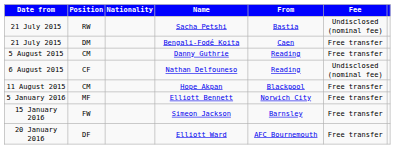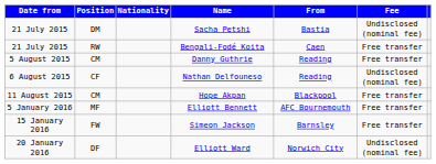 <table class="wikitable"  style="text-align:center; font-size:90%; ">
 <tr>
 <th style="background:#0000FF; color:white; width:100px;">Date from</th>
 <th style="background:#0000FF; color:white; width:50px;">Position</th>
 <th style="background:#0000FF; color:white; width:50px;">Nationality</th>
 <th style="background:#0000FF; color:white; width:150px;">Name</th>
 <th style="background:#0000FF; color:white; width:120px;">From</th>
 <th style="background:#0000FF; color:white; width:100px;">Fee</th>
 <th style="background:#0000FF; color:white;"></th>
 </tr>
 <tr>
 <td>21 July 2015</td>
-<td>RW</td>
+<td>DM</td>
 <td></td>
 <td><a href='#'>Sacha Petshi</a></td>
 <td><a href='#'>Bastia</a></td>
 <td>Undisclosed (nominal fee)</td>
 <td></td>
 </tr>
 <tr>
 <td>21 July 2015</td>
-<td>DM</td>
+<td>RW</td>
 <td></td>
 <td><a href='#'>Bengali-Fodé Koita</a></td>
 <td><a href='#'>Caen</a></td>
 <td>Free transfer</td>
 <td></td>
 </tr>
 <tr>
 <td>5 August 2015</td>
 <td>CM</td>
 <td></td>
 <td><a href='#'>Danny Guthrie</a></td>
 <td><a href='#'>Reading</a></td>
 <td>Free transfer</td>
 <td></td>
 </tr>
 <tr>
 <td>6 August 2015</td>
 <td>CF</td>
 <td></td>
 <td><a href='#'>Nathan Delfouneso</a></td>
 <td><a href='#'>Reading</a></td>
 <td>Undisclosed (nominal fee)</td>
 <td></td>
 </tr>
 <tr>
 <td>11 August 2015</td>
 <td>CM</td>
 <td></td>
 <td><a href='#'>Hope Akpan</a></td>
 <td><a href='#'>Blackpool</a></td>
 <td>Free transfer</td>
 <td></td>
 </tr>
 <tr>
 <td>5 January 2016</td>
 <td>MF</td>
 <td></td>
 <td><a href='#'>Elliott Bennett</a></td>
-<td><a href='#'>Norwich City</a></td>
+<td><a href='#'>AFC Bournemouth</a></td>
 <td>Free transfer</td>
 <td></td>
 </tr>
 <tr>
 <td>15 January 2016</td>
 <td>FW</td>
 <td></td>
 <td><a href='#'>Simeon Jackson</a></td>
 <td><a href='#'>Barnsley</a></td>
 <td>Free transfer</td>
 <td></td>
 </tr>
 <tr>
 <td>20 January 2016</td>
 <td>DF</td>
 <td></td>
 <td><a href='#'>Elliott Ward</a></td>
-<td><a href='#'>AFC Bournemouth</a></td>
-<td>Free transfer</td>
+<td><a href='#'>Norwich City</a></td>
+<td>Undisclosed (nominal fee)</td>
 <td></td>
 </tr>
 </table>
